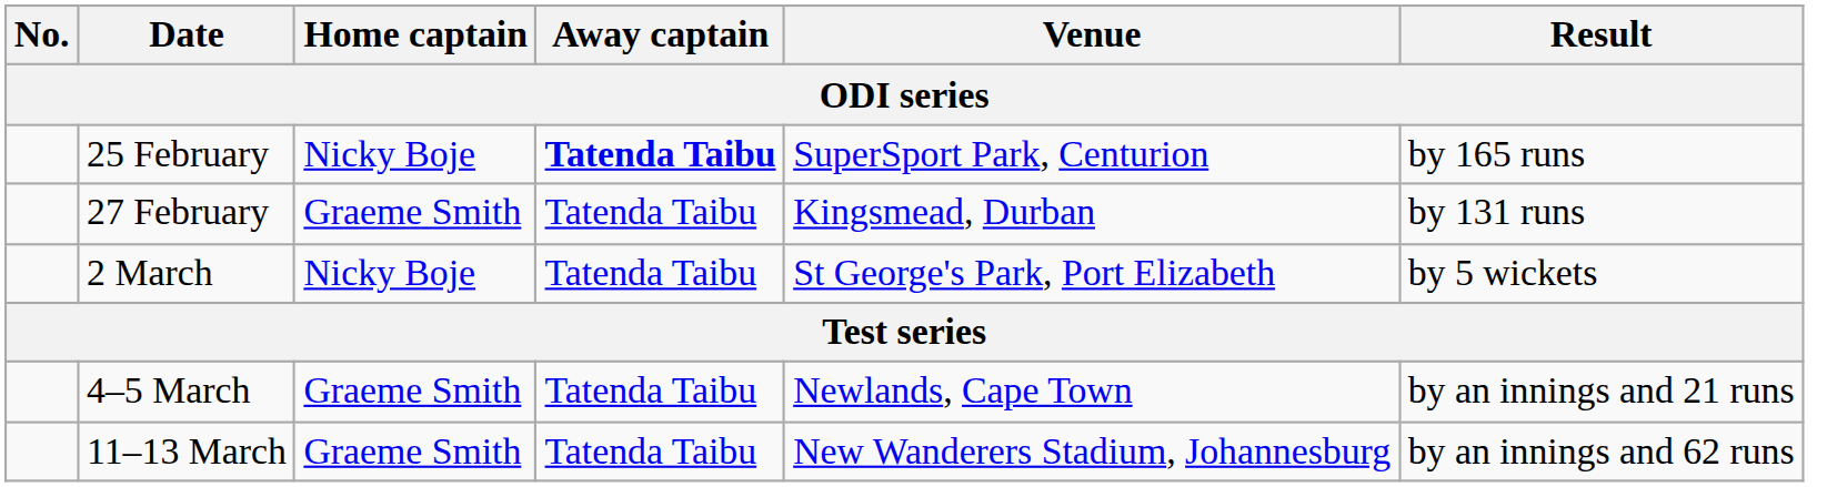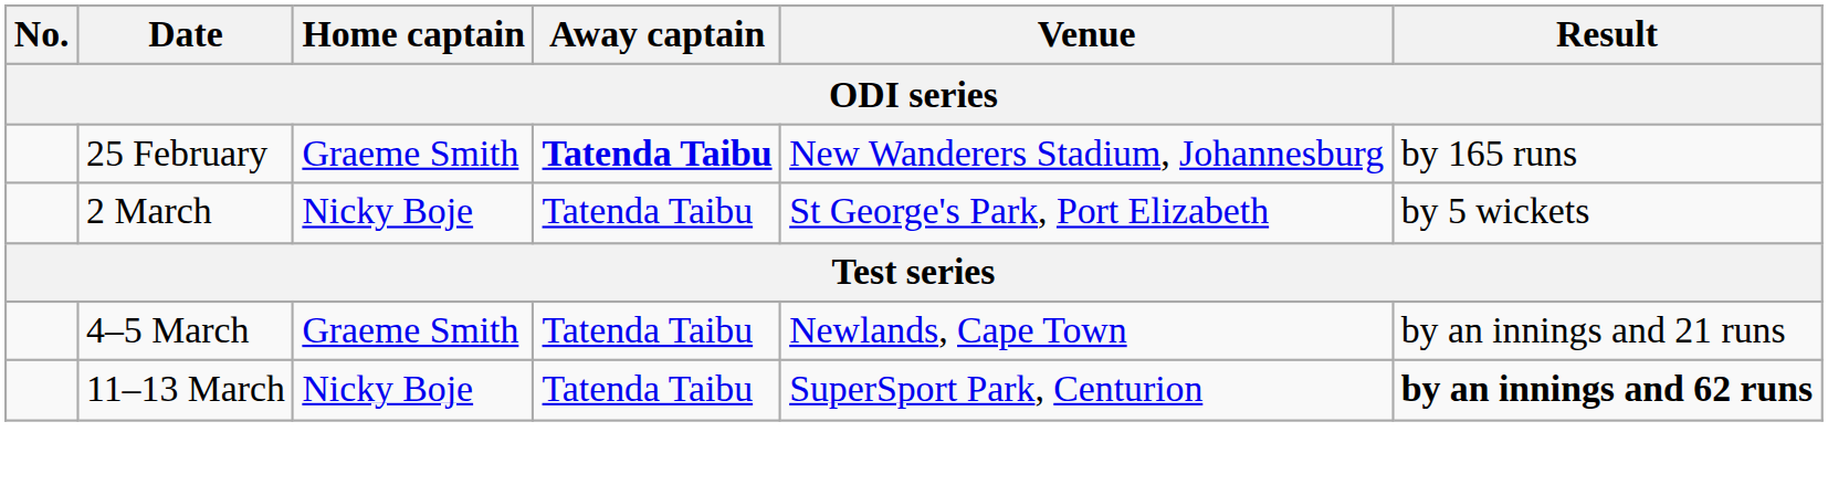 <table class="wikitable">
 <tr>
 <th>No.</th>
 <th>Date</th>
 <th>Home captain</th>
 <th>Away captain</th>
 <th>Venue</th>
 <th>Result</th>
 </tr>
 <tr>
 <th colspan="6">ODI series</th>
 </tr>
 <tr>
 <td></td>
 <td>25 February</td>
-<td><a href='#'>Nicky Boje</a></td>
+<td><a href='#'>Graeme Smith</a></td>
 <td><strong><a href='#'>Tatenda Taibu</a></strong></td>
-<td><a href='#'>SuperSport Park</a>, <a href='#'>Centurion</a></td>
+<td><a href='#'>New Wanderers Stadium</a>, <a href='#'>Johannesburg</a></td>
 <td> by 165 runs</td>
-</tr>
-<tr>
-<td></td>
-<td>27 February</td>
-<td><a href='#'>Graeme Smith</a></td>
-<td><a href='#'>Tatenda Taibu</a></td>
-<td><a href='#'>Kingsmead</a>, <a href='#'>Durban</a></td>
-<td> by 131 runs</td>
 </tr>
 <tr>
 <td></td>
 <td>2 March</td>
 <td><a href='#'>Nicky Boje</a></td>
 <td><a href='#'>Tatenda Taibu</a></td>
 <td><a href='#'>St George's Park</a>, <a href='#'>Port Elizabeth</a></td>
 <td> by 5 wickets</td>
 </tr>
 <tr>
 <th colspan="6">Test series</th>
 </tr>
 <tr>
 <td></td>
 <td>4–5 March</td>
 <td><a href='#'>Graeme Smith</a></td>
 <td><a href='#'>Tatenda Taibu</a></td>
 <td><a href='#'>Newlands</a>, <a href='#'>Cape Town</a></td>
 <td> by an innings and 21 runs</td>
 </tr>
 <tr>
 <td></td>
 <td>11–13 March</td>
-<td><a href='#'>Graeme Smith</a></td>
+<td><a href='#'>Nicky Boje</a></td>
 <td><a href='#'>Tatenda Taibu</a></td>
-<td><a href='#'>New Wanderers Stadium</a>, <a href='#'>Johannesburg</a></td>
-<td> by an innings and 62 runs</td>
+<td><a href='#'>SuperSport Park</a>, <a href='#'>Centurion</a></td>
+<td><strong> by an innings and 62 runs</strong></td>
 </tr>
 </table>
